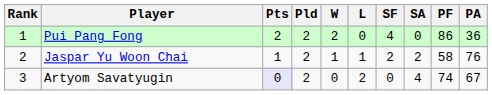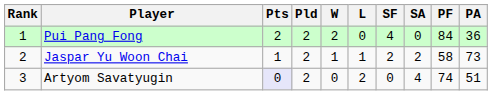 <table class=wikitable style="text-align:center; font-size:90%">
 <tr>
 <th width="20">Rank</th>
 <th width="200">Player</th>
 <th width="20">Pts</th>
 <th width="20">Pld</th>
 <th width="20">W</th>
 <th width="20">L</th>
 <th width="20">SF</th>
 <th width="20">SA</th>
 <th width="20">PF</th>
 <th width="20">PA</th>
 </tr>
 <tr bgcolor="#ccffcc">
 <td>1</td>
 <td style="text-align:left"> <a href='#'>Pui Pang Fong</a></td>
 <td>2</td>
 <td>2</td>
 <td>2</td>
 <td>0</td>
 <td>4</td>
 <td>0</td>
-<td>86</td>
+<td>84</td>
 <td>36</td>
 </tr>
 <tr>
 <td>2</td>
 <td style="text-align:left"> <a href='#'>Jaspar Yu Woon Chai</a></td>
 <td>1</td>
 <td>2</td>
 <td>1</td>
 <td>1</td>
 <td>2</td>
 <td>2</td>
 <td>58</td>
-<td>76</td>
+<td>73</td>
 </tr>
 <tr>
 <td>3</td>
 <td style="text-align:left"> Artyom Savatyugin</td>
 <td style="background: lavender;">0</td>
 <td>2</td>
 <td>0</td>
 <td>2</td>
 <td>0</td>
 <td>4</td>
 <td>74</td>
-<td>67</td>
+<td>51</td>
 </tr>
 </table>
